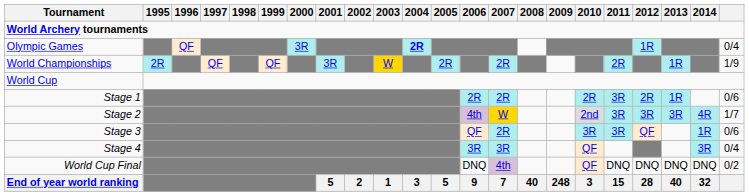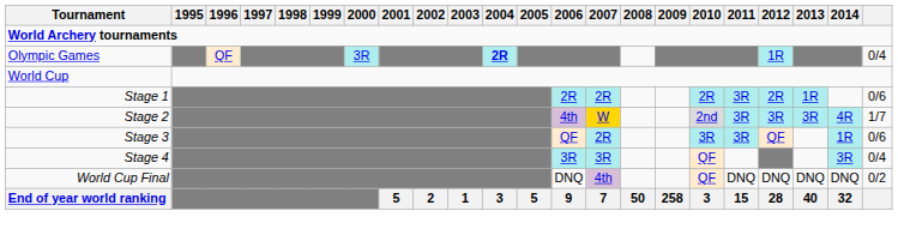 <table class=wikitable style=text-align:center>
 <tr>
 <th width=200>Tournament</th>
 <th width=30>1995</th>
 <th width=30>1996</th>
 <th width=30>1997</th>
 <th width=30>1998</th>
 <th width=30>1999</th>
 <th width=30>2000</th>
 <th width=30>2001</th>
 <th width=30>2002</th>
 <th width=30>2003</th>
 <th width=30>2004</th>
 <th width=30>2005</th>
 <th width=30>2006</th>
 <th width=30>2007</th>
 <th width=30>2008</th>
 <th width=30>2009</th>
 <th width=30>2010</th>
 <th width=30>2011</th>
 <th width=30>2012</th>
 <th width=30>2013</th>
 <th width=30>2014</th>
 <th width=30></th>
 </tr>
 <tr>
 <td colspan="22" style="text-align:left;"><strong><a href='#'>World Archery</a> tournaments</strong></td>
 </tr>
 <tr>
 <td align=left><a href='#'>Olympic Games</a></td>
 <td style="background:#808080;"></td>
 <td style="background:#ffebcd;"><a href='#'>QF</a></td>
 <td colspan="3" style="background:#808080;"></td>
 <td style="background:#afeeee;"><a href='#'>3R</a></td>
 <td colspan="3" style="background:#808080;"></td>
 <td style="background:#afeeee;"><strong><a href='#'>2R</a></strong></td>
 <td colspan="3" style="background:#808080;"></td>
 <td></td>
 <td colspan="3" style="background:#808080;"></td>
 <td style="background:#afeeee;"><a href='#'>1R</a></td>
 <td colspan="2" style="background:#808080;"></td>
 <td>0/4</td>
-</tr>
-<tr>
-<td align=left><a href='#'>World Championships</a></td>
-<td style="background:#afeeee;"><a href='#'>2R</a></td>
-<td style="background:#808080;"></td>
-<td style="background:#ffebcd;"><a href='#'>QF</a></td>
-<td style="background:#808080;"></td>
-<td style="background:#ffebcd;"><a href='#'>QF</a></td>
-<td style="background:#808080;"></td>
-<td style="background:#afeeee;"><a href='#'>3R</a></td>
-<td style="background:#808080;"></td>
-<td style="background:#FFD700;"><a href='#'>W</a></td>
-<td style="background:#808080;"></td>
-<td style="background:#afeeee;"><a href='#'>2R</a></td>
-<td style="background:#808080;"></td>
-<td style="background:#afeeee;"><a href='#'>2R</a></td>
-<td style="background:#808080;"></td>
-<td></td>
-<td style="background:#808080;"></td>
-<td style="background:#afeeee;"><a href='#'>2R</a></td>
-<td style="background:#808080;"></td>
-<td style="background:#afeeee;"><a href='#'>1R</a></td>
-<td style="background:#808080;"></td>
-<td>1/9</td>
 </tr>
 <tr>
 <td align=left><a href='#'>World Cup</a></td>
 <td colspan="21"></td>
 </tr>
 <tr>
 <td align=right><em>Stage 1</em></td>
 <td colspan="11" style="background:#808080;"></td>
 <td style="background:#afeeee;"><a href='#'>2R</a></td>
 <td style="background:#afeeee;"><a href='#'>2R</a></td>
 <td></td>
 <td></td>
 <td style="background:#afeeee;"><a href='#'>2R</a></td>
 <td style="background:#afeeee;"><a href='#'>3R</a></td>
 <td style="background:#afeeee;"><a href='#'>2R</a></td>
 <td style="background:#afeeee;"><a href='#'>1R</a></td>
 <td></td>
 <td>0/6</td>
 </tr>
 <tr>
 <td align=right><em>Stage 2</em></td>
 <td colspan="11" style="background:#808080;"></td>
 <td style="background:thistle;"><a href='#'>4th</a></td>
 <td style="background:#FFD700;"><a href='#'>W</a></td>
 <td></td>
 <td></td>
 <td style="background:#DCDCDC;"><a href='#'>2nd</a></td>
 <td style="background:#afeeee;"><a href='#'>3R</a></td>
 <td style="background:#afeeee;"><a href='#'>3R</a></td>
 <td style="background:#afeeee;"><a href='#'>3R</a></td>
 <td style="background:#afeeee;"><a href='#'>4R</a></td>
 <td>1/7</td>
 </tr>
 <tr>
 <td align=right><em>Stage 3</em></td>
 <td colspan="11" style="background:#808080;"></td>
 <td style="background:#ffebcd;"><a href='#'>QF</a></td>
 <td style="background:#afeeee;"><a href='#'>2R</a></td>
 <td></td>
 <td></td>
 <td style="background:#afeeee;"><a href='#'>3R</a></td>
 <td style="background:#afeeee;"><a href='#'>3R</a></td>
 <td style="background:#ffebcd;"><a href='#'>QF</a></td>
 <td></td>
 <td style="background:#afeeee;"><a href='#'>1R</a></td>
 <td>0/6</td>
 </tr>
 <tr>
 <td align=right><em>Stage 4</em></td>
 <td colspan="11" style="background:#808080;"></td>
 <td style="background:#afeeee;"><a href='#'>3R</a></td>
 <td style="background:#afeeee;"><a href='#'>3R</a></td>
 <td></td>
 <td></td>
 <td style="background:#ffebcd;"><a href='#'>QF</a></td>
 <td></td>
 <td style="background:#808080;"></td>
 <td></td>
 <td style="background:#afeeee;"><a href='#'>3R</a></td>
 <td>0/4</td>
 </tr>
 <tr>
 <td align=right><em>World Cup Final</em></td>
 <td colspan="11" style="background:#808080;"></td>
 <td>DNQ</td>
 <td style="background:thistle;"><a href='#'>4th</a></td>
 <td></td>
 <td></td>
 <td style="background:#ffebcd;"><a href='#'>QF</a></td>
 <td>DNQ</td>
 <td>DNQ</td>
 <td>DNQ</td>
 <td>DNQ</td>
 <td>0/2</td>
 </tr>
 <tr>
 <th style=text-align:left><a href='#'>End of year world ranking</a></th>
 <td colspan="6" style="background:#808080;"></td>
 <th>5</th>
 <th>2</th>
 <th>1</th>
 <th>3</th>
 <th>5</th>
 <th>9</th>
 <th>7</th>
-<th>40</th>
-<th>248</th>
+<th>50</th>
+<th>258</th>
 <th>3</th>
 <th>15</th>
 <th>28</th>
 <th>40</th>
 <th>32</th>
 <th></th>
 </tr>
 </table>
